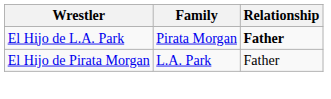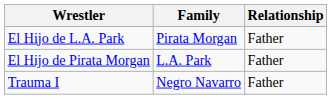 <table class="wikitable">
 <tr>
 <th><strong>Wrestler</strong></th>
 <th><strong>Family</strong></th>
 <th><strong>Relationship</strong></th>
 </tr>
 <tr>
 <td><a href='#'>El Hijo de L.A. Park</a></td>
 <td><a href='#'>Pirata Morgan</a></td>
-<td><strong>Father</strong></td>
+<td>Father</td>
 </tr>
 <tr>
 <td><a href='#'>El Hijo de Pirata Morgan</a></td>
 <td><a href='#'>L.A. Park</a></td>
 <td>Father</td>
 </tr>
+<tr>
+<td><a href='#'>Trauma I</a></td>
+<td><a href='#'>Negro Navarro</a></td>
+<td>Father</td>
+</tr>
 </table>
